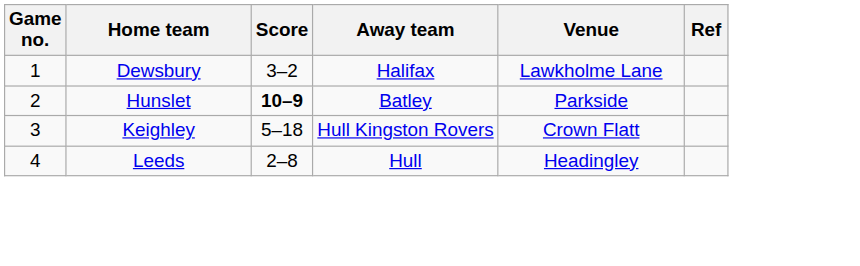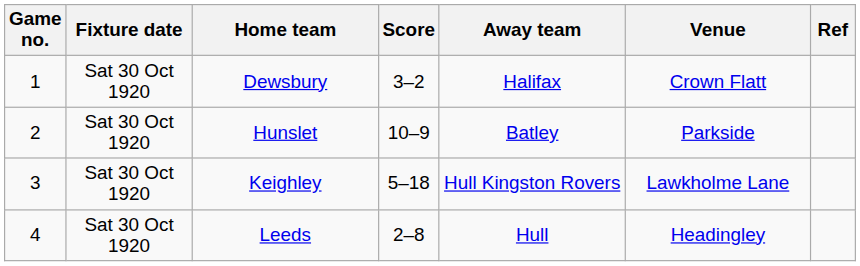 <table class="wikitable" style="text-align:center;">
 <tr>
 <th width=20 abbr="No">Game no.</th>
+<th width=100 abbr="Date">Fixture date</th>
 <th width=150 abbr="Home team">Home team</th>
 <th width=20 abbr="Score">Score</th>
 <th width=150 abbr="Away team">Away team</th>
 <th width=150 abbr="Venue">Venue</th>
 <th width=30 abbr="Ref">Ref</th>
 </tr>
 <tr>
 <td>1</td>
+<td>Sat 30 Oct 1920</td>
 <td><a href='#'>Dewsbury</a></td>
 <td>3–2</td>
 <td><a href='#'>Halifax</a></td>
-<td><a href='#'>Lawkholme Lane</a></td>
+<td><a href='#'>Crown Flatt</a></td>
 <td></td>
 </tr>
 <tr>
 <td>2</td>
+<td>Sat 30 Oct 1920</td>
 <td><a href='#'>Hunslet</a></td>
-<td><strong>10–9</strong></td>
+<td>10–9</td>
 <td><a href='#'>Batley</a></td>
 <td><a href='#'>Parkside</a></td>
 <td></td>
 </tr>
 <tr>
 <td>3</td>
+<td>Sat 30 Oct 1920</td>
 <td><a href='#'>Keighley</a></td>
 <td>5–18</td>
 <td><a href='#'>Hull Kingston Rovers</a></td>
-<td><a href='#'>Crown Flatt</a></td>
+<td><a href='#'>Lawkholme Lane</a></td>
 <td></td>
 </tr>
 <tr>
 <td>4</td>
+<td>Sat 30 Oct 1920</td>
 <td><a href='#'>Leeds</a></td>
 <td>2–8</td>
 <td><a href='#'>Hull</a></td>
 <td><a href='#'>Headingley</a></td>
 <td></td>
 </tr>
 </table>
